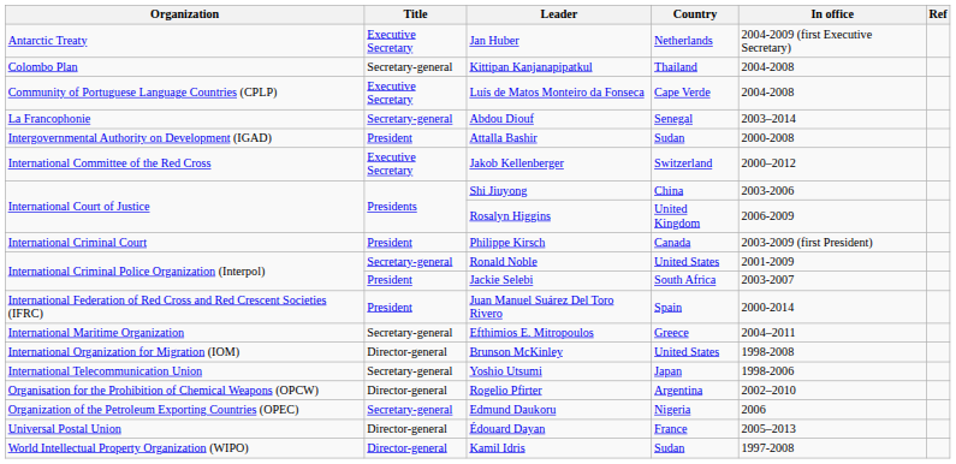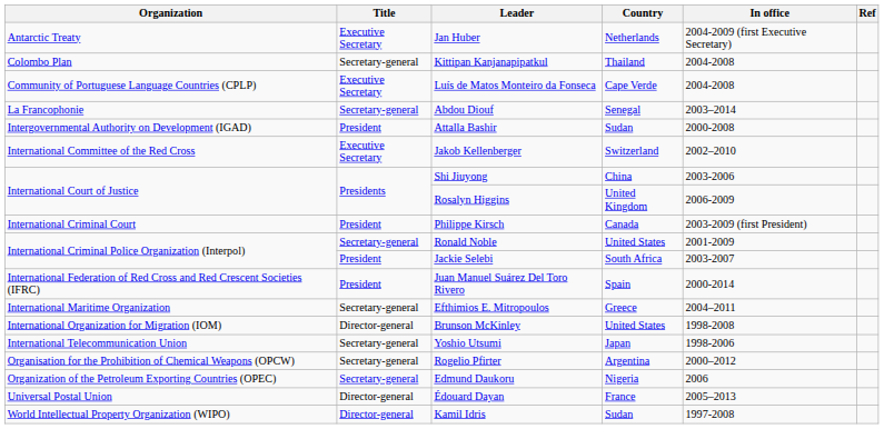 <table class="wikitable unsortable">
 <tr>
 <th>Organization</th>
 <th>Title</th>
 <th>Leader</th>
 <th>Country</th>
 <th>In office</th>
 <th>Ref</th>
 </tr>
 <tr>
 <td><a href='#'>Antarctic Treaty</a></td>
 <td><a href='#'>Executive Secretary</a></td>
 <td><a href='#'>Jan Huber</a></td>
 <td><a href='#'>Netherlands</a></td>
 <td>2004-2009 (first Executive Secretary)</td>
 <td></td>
 </tr>
 <tr>
 <td><a href='#'>Colombo Plan</a></td>
 <td>Secretary-general</td>
 <td><a href='#'>Kittipan Kanjanapipatkul</a></td>
 <td><a href='#'>Thailand</a></td>
 <td>2004-2008</td>
 <td></td>
 </tr>
 <tr>
 <td><a href='#'>Community of Portuguese Language Countries</a> (CPLP)</td>
 <td><a href='#'>Executive Secretary</a></td>
 <td><a href='#'>Luís de Matos Monteiro da Fonseca</a></td>
 <td><a href='#'>Cape Verde</a></td>
 <td>2004-2008</td>
 <td></td>
 </tr>
 <tr>
 <td><a href='#'>La Francophonie</a></td>
 <td><a href='#'>Secretary-general</a></td>
 <td><a href='#'>Abdou Diouf</a></td>
 <td><a href='#'>Senegal</a></td>
 <td>2003–2014</td>
 <td></td>
 </tr>
 <tr>
 <td><a href='#'>Intergovernmental Authority on Development</a> (IGAD)</td>
 <td><a href='#'>President</a></td>
 <td><a href='#'>Attalla Bashir</a></td>
 <td><a href='#'>Sudan</a></td>
 <td>2000-2008</td>
 <td></td>
 </tr>
 <tr>
 <td><a href='#'>International Committee of the Red Cross</a></td>
 <td><a href='#'>Executive Secretary</a></td>
 <td><a href='#'>Jakob Kellenberger</a></td>
 <td><a href='#'>Switzerland</a></td>
-<td>2000–2012</td>
+<td>2002–2010</td>
 <td></td>
 </tr>
 <tr>
 <td rowspan="2"><a href='#'>International Court of Justice</a></td>
 <td rowspan="2"><a href='#'>Presidents</a></td>
 <td><a href='#'>Shi Jiuyong</a></td>
 <td><a href='#'>China</a></td>
 <td>2003-2006</td>
 <td></td>
 </tr>
 <tr>
 <td><a href='#'>Rosalyn Higgins</a></td>
 <td><a href='#'>United Kingdom</a></td>
 <td>2006-2009</td>
 <td></td>
 </tr>
 <tr>
 <td><a href='#'>International Criminal Court</a></td>
 <td><a href='#'>President</a></td>
 <td><a href='#'>Philippe Kirsch</a></td>
 <td><a href='#'>Canada</a></td>
 <td>2003-2009 (first President)</td>
 <td></td>
 </tr>
 <tr>
 <td rowspan="2"><a href='#'>International Criminal Police Organization</a> (Interpol)</td>
 <td><a href='#'>Secretary-general</a></td>
 <td><a href='#'>Ronald Noble</a></td>
 <td><a href='#'>United States</a></td>
 <td>2001-2009</td>
 <td></td>
 </tr>
 <tr>
 <td><a href='#'>President</a></td>
 <td><a href='#'>Jackie Selebi</a></td>
 <td><a href='#'>South Africa</a></td>
 <td>2003-2007</td>
 <td></td>
 </tr>
 <tr>
 <td><a href='#'>International Federation of Red Cross and Red Crescent Societies</a> (IFRC)</td>
 <td><a href='#'>President</a></td>
 <td><a href='#'>Juan Manuel Suárez Del Toro Rivero</a></td>
 <td><a href='#'>Spain</a></td>
 <td>2000-2014</td>
 <td></td>
 </tr>
 <tr>
 <td><a href='#'>International Maritime Organization</a></td>
 <td>Secretary-general</td>
 <td><a href='#'>Efthimios E. Mitropoulos</a></td>
 <td><a href='#'>Greece</a></td>
 <td>2004–2011</td>
 <td></td>
 </tr>
 <tr>
 <td><a href='#'>International Organization for Migration</a> (IOM)</td>
 <td>Director-general</td>
 <td><a href='#'>Brunson McKinley</a></td>
 <td><a href='#'>United States</a></td>
 <td>1998-2008</td>
 <td></td>
 </tr>
 <tr>
 <td><a href='#'>International Telecommunication Union</a></td>
 <td>Secretary-general</td>
 <td><a href='#'>Yoshio Utsumi</a></td>
 <td><a href='#'>Japan</a></td>
 <td>1998-2006</td>
 <td></td>
 </tr>
 <tr>
 <td><a href='#'>Organisation for the Prohibition of Chemical Weapons</a> (OPCW)</td>
-<td>Director-general</td>
+<td>Secretary-general</td>
 <td><a href='#'>Rogelio Pfirter</a></td>
 <td><a href='#'>Argentina</a></td>
-<td>2002–2010</td>
+<td>2000–2012</td>
 <td></td>
 </tr>
 <tr>
 <td><a href='#'>Organization of the Petroleum Exporting Countries</a> (OPEC)</td>
 <td><a href='#'>Secretary-general</a></td>
 <td><a href='#'>Edmund Daukoru</a></td>
 <td><a href='#'>Nigeria</a></td>
 <td>2006</td>
 <td></td>
 </tr>
 <tr>
 <td><a href='#'>Universal Postal Union</a></td>
 <td>Director-general</td>
 <td><a href='#'>Édouard Dayan</a></td>
 <td><a href='#'>France</a></td>
 <td>2005–2013</td>
 <td></td>
 </tr>
 <tr>
 <td><a href='#'>World Intellectual Property Organization</a> (WIPO)</td>
 <td><a href='#'>Director-general</a></td>
 <td><a href='#'>Kamil Idris</a></td>
 <td><a href='#'>Sudan</a></td>
 <td>1997-2008</td>
 <td></td>
 </tr>
 </table>
